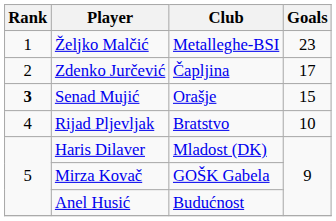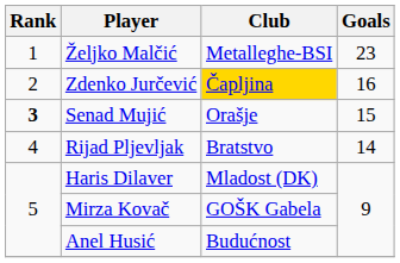 <table class="wikitable" style="text-align:center">
 <tr>
 <th>Rank</th>
 <th>Player</th>
 <th>Club</th>
 <th>Goals</th>
 </tr>
 <tr>
 <td>1</td>
 <td align="left"> <a href='#'>Željko Malčić</a></td>
 <td align="left"><a href='#'>Metalleghe-BSI</a></td>
 <td>23</td>
 </tr>
 <tr>
 <td>2</td>
 <td align="left"> <a href='#'>Zdenko Jurčević</a></td>
-<td align="left"><a href='#'>Čapljina</a></td>
-<td>17</td>
+<td align="left" style="background: gold;"><a href='#'>Čapljina</a></td>
+<td>16</td>
 </tr>
 <tr>
 <td><strong>3</strong></td>
 <td align="left"> <a href='#'>Senad Mujić</a></td>
 <td align="left"><a href='#'>Orašje</a></td>
 <td>15</td>
 </tr>
 <tr>
 <td>4</td>
 <td align="left"> <a href='#'>Rijad Pljevljak</a></td>
 <td align="left"><a href='#'>Bratstvo</a></td>
-<td>10</td>
+<td>14</td>
 </tr>
 <tr>
 <td rowspan="3">5</td>
 <td align="left"> <a href='#'>Haris Dilaver</a></td>
 <td align="left"><a href='#'>Mladost (DK)</a></td>
 <td rowspan="3">9</td>
 </tr>
 <tr>
 <td align="left"> <a href='#'>Mirza Kovač</a></td>
 <td align="left"><a href='#'>GOŠK Gabela</a></td>
 </tr>
 <tr>
 <td align="left"> <a href='#'>Anel Husić</a></td>
 <td align="left"><a href='#'>Budućnost</a></td>
 </tr>
 <tr>
 </tr>
 </table>
